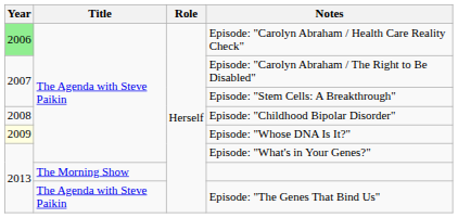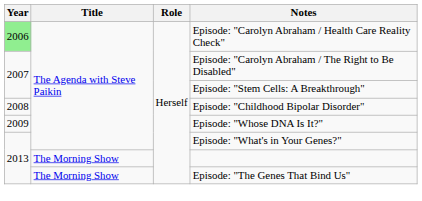 <table class="wikitable sortable">
 <tr>
 <th>Year</th>
 <th>Title</th>
 <th>Role</th>
 <th class="wikitable unsortable">Notes</th>
 </tr>
 <tr>
 <td style="background: lightgreen;">2006</td>
 <td rowspan="6"><a href='#'>The Agenda with Steve Paikin</a></td>
 <td rowspan="8">Herself</td>
 <td>Episode: "Carolyn Abraham / Health Care Reality Check"</td>
 </tr>
 <tr>
 <td rowspan="2">2007</td>
 <td>Episode: "Carolyn Abraham / The Right to Be Disabled"</td>
 </tr>
 <tr>
 <td>Episode: "Stem Cells: A Breakthrough"</td>
 </tr>
 <tr>
 <td>2008</td>
 <td>Episode: "Childhood Bipolar Disorder"</td>
 </tr>
 <tr>
-<td style="background: lightyellow;">2009</td>
+<td>2009</td>
 <td>Episode: "Whose DNA Is It?"</td>
 </tr>
 <tr>
 <td rowspan="3">2013</td>
 <td>Episode: "What's in Your Genes?"</td>
 </tr>
 <tr>
 <td><a href='#'>The Morning Show</a></td>
 <td></td>
 </tr>
 <tr>
-<td><a href='#'>The Agenda with Steve Paikin</a></td>
+<td><a href='#'>The Morning Show</a></td>
 <td>Episode: "The Genes That Bind Us"</td>
 </tr>
 </table>
